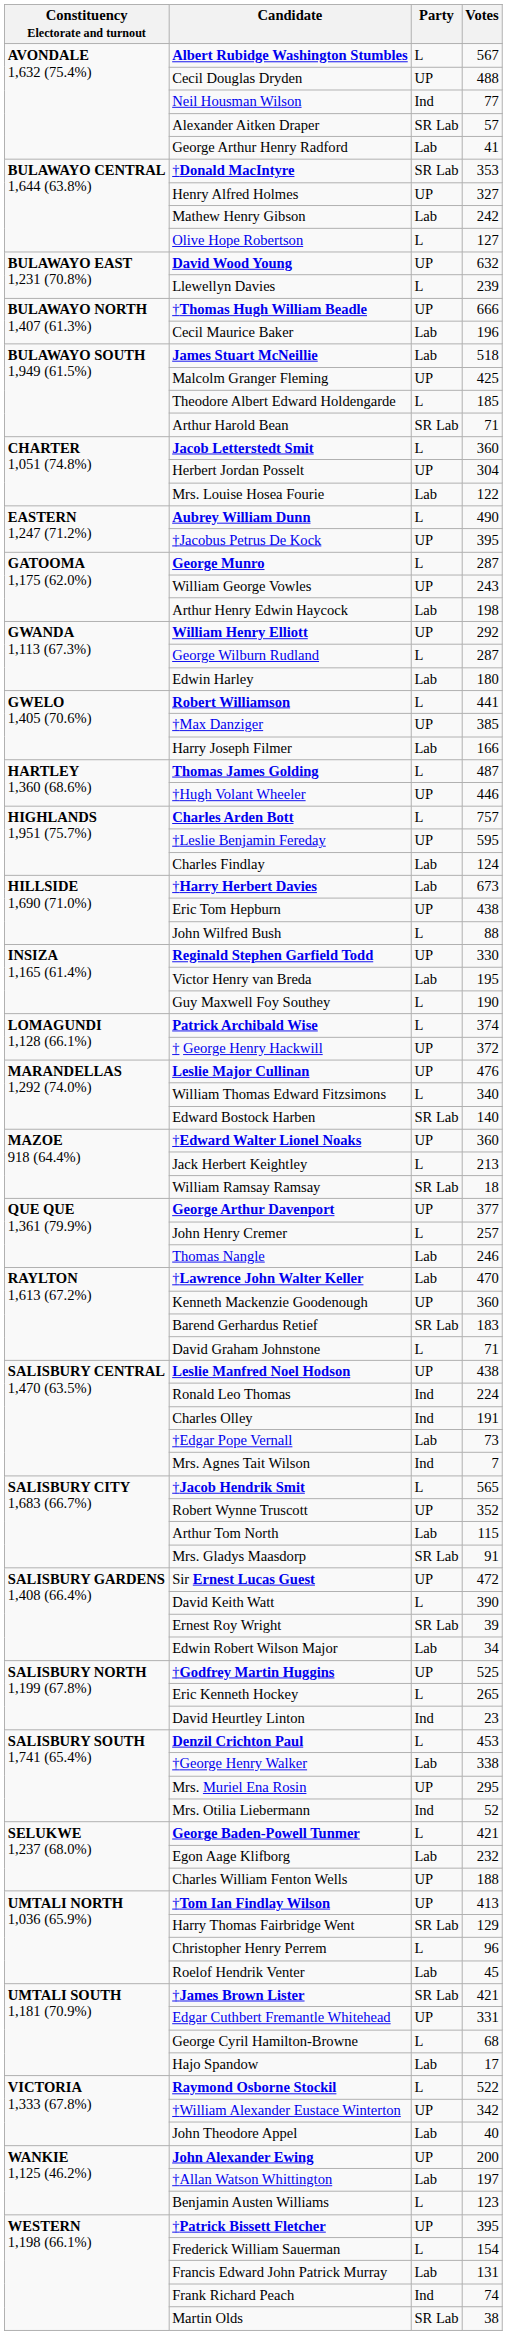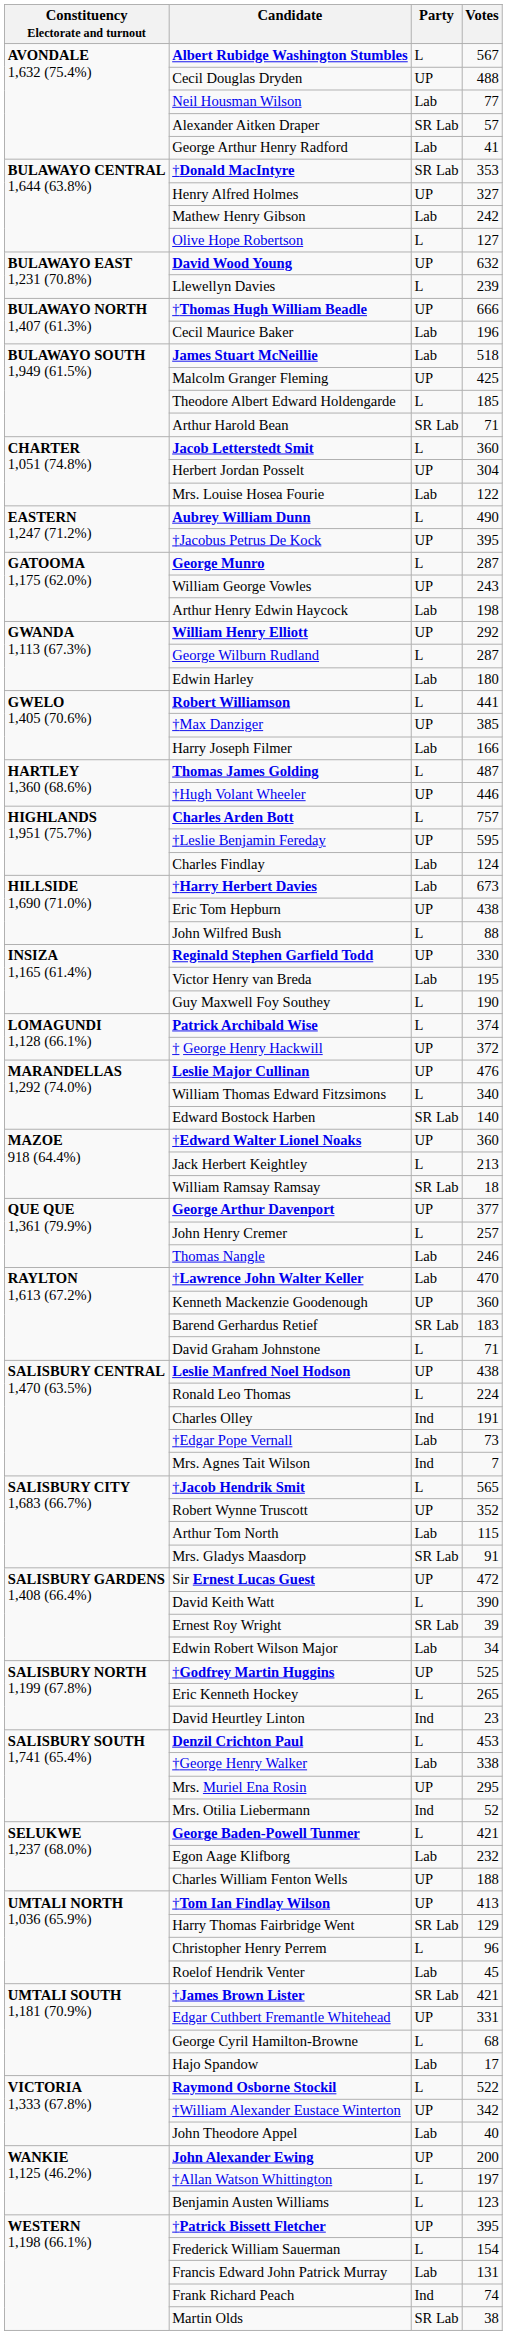 <table class="wikitable">
 <tr>
 <th align="left">Constituency<br><small>Electorate and turnout</small></th>
 <th align="center" valign="top">Candidate</th>
 <th align="center" valign="top">Party</th>
 <th align="center" valign="top">Votes</th>
 </tr>
 <tr>
 <td valign="top" rowspan="5"><strong>AVONDALE</strong><br>1,632 (75.4%)</td>
 <td align="left"><strong><a href='#'>Albert Rubidge Washington Stumbles</a></strong></td>
 <td align="left">L</td>
 <td align="right">567</td>
 </tr>
 <tr>
 <td align="left">Cecil Douglas Dryden</td>
 <td align="left">UP</td>
 <td align="right">488</td>
 </tr>
 <tr>
 <td align="left"><a href='#'>Neil Housman Wilson</a></td>
-<td align="left">Ind</td>
+<td align="left">Lab</td>
 <td align="right">77</td>
 </tr>
 <tr>
 <td align="left">Alexander Aitken Draper</td>
 <td align="left">SR Lab</td>
 <td align="right">57</td>
 </tr>
 <tr>
 <td align="left">George Arthur Henry Radford</td>
 <td align="left">Lab</td>
 <td align="right">41</td>
 </tr>
 <tr>
 <td valign="top" rowspan="4"><strong>BULAWAYO CENTRAL</strong><br>1,644 (63.8%)</td>
 <td align="left"><a href='#'>†</a><a href='#'><strong>Donald MacIntyre</strong></a></td>
 <td align="left">SR Lab</td>
 <td align="right">353</td>
 </tr>
 <tr>
 <td align="left">Henry Alfred Holmes</td>
 <td align="left">UP</td>
 <td align="right">327</td>
 </tr>
 <tr>
 <td align="left">Mathew Henry Gibson</td>
 <td align="left">Lab</td>
 <td align="right">242</td>
 </tr>
 <tr>
 <td align="left"><a href='#'>Olive Hope Robertson</a></td>
 <td align="left">L</td>
 <td align="right">127</td>
 </tr>
 <tr>
 <td valign="top" rowspan="2"><strong>BULAWAYO EAST</strong><br>1,231 (70.8%)</td>
 <td align="left"><strong><a href='#'>David Wood Young</a></strong></td>
 <td align="left">UP</td>
 <td align="right">632</td>
 </tr>
 <tr>
 <td align="left">Llewellyn Davies</td>
 <td align="left">L</td>
 <td align="right">239</td>
 </tr>
 <tr>
 <td valign="top" rowspan="2"><strong>BULAWAYO NORTH</strong><br>1,407 (61.3%)</td>
 <td align="left"><a href='#'>†</a><strong><a href='#'>Thomas Hugh William Beadle</a></strong></td>
 <td align="left">UP</td>
 <td align="right">666</td>
 </tr>
 <tr>
 <td align="left">Cecil Maurice Baker</td>
 <td align="left">Lab</td>
 <td align="right">196</td>
 </tr>
 <tr>
 <td valign="top" rowspan="4"><strong>BULAWAYO SOUTH</strong><br>1,949 (61.5%)</td>
 <td align="left"><strong><a href='#'>James Stuart McNeillie</a></strong></td>
 <td align="left">Lab</td>
 <td align="right">518</td>
 </tr>
 <tr>
 <td align="left">Malcolm Granger Fleming</td>
 <td align="left">UP</td>
 <td align="right">425</td>
 </tr>
 <tr>
 <td align="left">Theodore Albert Edward Holdengarde</td>
 <td align="left">L</td>
 <td align="right">185</td>
 </tr>
 <tr>
 <td align="left">Arthur Harold Bean</td>
 <td align="left">SR Lab</td>
 <td align="right">71</td>
 </tr>
 <tr>
 <td valign="top" rowspan="3"><strong>CHARTER</strong><br>1,051 (74.8%)</td>
 <td align="left"><strong><a href='#'>Jacob Letterstedt Smit</a></strong></td>
 <td align="left">L</td>
 <td align="right">360</td>
 </tr>
 <tr>
 <td align="left">Herbert Jordan Posselt</td>
 <td align="left">UP</td>
 <td align="right">304</td>
 </tr>
 <tr>
 <td align="left">Mrs. Louise Hosea Fourie</td>
 <td align="left">Lab</td>
 <td align="right">122</td>
 </tr>
 <tr>
 <td valign="top" rowspan="2"><strong>EASTERN</strong><br>1,247 (71.2%)</td>
 <td align="left"><strong><a href='#'>Aubrey William Dunn</a></strong></td>
 <td align="left">L</td>
 <td align="right">490</td>
 </tr>
 <tr>
 <td align="left"><a href='#'>†</a><a href='#'>Jacobus Petrus De Kock</a></td>
 <td align="left">UP</td>
 <td align="right">395</td>
 </tr>
 <tr>
 <td valign="top" rowspan="3"><strong>GATOOMA</strong><br>1,175 (62.0%)</td>
 <td align="left"><strong><a href='#'>George Munro</a></strong></td>
 <td align="left">L</td>
 <td align="right">287</td>
 </tr>
 <tr>
 <td align="left">William George Vowles</td>
 <td align="left">UP</td>
 <td align="right">243</td>
 </tr>
 <tr>
 <td align="left">Arthur Henry Edwin Haycock</td>
 <td align="left">Lab</td>
 <td align="right">198</td>
 </tr>
 <tr>
 <td valign="top" rowspan="3"><strong>GWANDA</strong><br>1,113 (67.3%)</td>
 <td align="left"><strong><a href='#'>William Henry Elliott</a></strong></td>
 <td align="left">UP</td>
 <td align="right">292</td>
 </tr>
 <tr>
 <td align="left"><a href='#'>George Wilburn Rudland</a></td>
 <td align="left">L</td>
 <td align="right">287</td>
 </tr>
 <tr>
 <td align="left">Edwin Harley</td>
 <td align="left">Lab</td>
 <td align="right">180</td>
 </tr>
 <tr>
 <td valign="top" rowspan="3"><strong>GWELO</strong><br>1,405 (70.6%)</td>
 <td align="left"><strong><a href='#'>Robert Williamson</a></strong></td>
 <td align="left">L</td>
 <td align="right">441</td>
 </tr>
 <tr>
 <td align="left"><a href='#'>†</a><a href='#'>Max Danziger</a></td>
 <td align="left">UP</td>
 <td align="right">385</td>
 </tr>
 <tr>
 <td align="left">Harry Joseph Filmer</td>
 <td align="left">Lab</td>
 <td align="right">166</td>
 </tr>
 <tr>
 <td valign="top" rowspan="2"><strong>HARTLEY</strong><br>1,360 (68.6%)</td>
 <td align="left"><strong><a href='#'>Thomas James Golding</a></strong></td>
 <td align="left">L</td>
 <td align="right">487</td>
 </tr>
 <tr>
 <td align="left"><a href='#'>†</a><a href='#'>Hugh Volant Wheeler</a></td>
 <td align="left">UP</td>
 <td align="right">446</td>
 </tr>
 <tr>
 <td valign="top" rowspan="3"><strong>HIGHLANDS</strong><br>1,951 (75.7%)</td>
 <td align="left"><strong><a href='#'>Charles Arden Bott</a></strong></td>
 <td align="left">L</td>
 <td align="right">757</td>
 </tr>
 <tr>
 <td align="left"><a href='#'>†</a><a href='#'>Leslie Benjamin Fereday</a></td>
 <td align="left">UP</td>
 <td align="right">595</td>
 </tr>
 <tr>
 <td align="left">Charles Findlay</td>
 <td align="left">Lab</td>
 <td align="right">124</td>
 </tr>
 <tr>
 <td valign="top" rowspan="3"><strong>HILLSIDE</strong><br>1,690 (71.0%)</td>
 <td align="left"><a href='#'>†</a><strong><a href='#'>Harry Herbert Davies</a></strong></td>
 <td align="left">Lab</td>
 <td align="right">673</td>
 </tr>
 <tr>
 <td align="left">Eric Tom Hepburn</td>
 <td align="left">UP</td>
 <td align="right">438</td>
 </tr>
 <tr>
 <td align="left">John Wilfred Bush</td>
 <td align="left">L</td>
 <td align="right">88</td>
 </tr>
 <tr>
 <td valign="top" rowspan="3"><strong>INSIZA</strong><br>1,165 (61.4%)</td>
 <td align="left"><strong><a href='#'>Reginald Stephen Garfield Todd</a></strong></td>
 <td align="left">UP</td>
 <td align="right">330</td>
 </tr>
 <tr>
 <td align="left">Victor Henry van Breda</td>
 <td align="left">Lab</td>
 <td align="right">195</td>
 </tr>
 <tr>
 <td align="left">Guy Maxwell Foy Southey</td>
 <td align="left">L</td>
 <td align="right">190</td>
 </tr>
 <tr>
 <td valign="top" rowspan="2"><strong>LOMAGUNDI</strong><br>1,128 (66.1%)</td>
 <td align="left"><strong><a href='#'>Patrick Archibald Wise</a></strong></td>
 <td align="left">L</td>
 <td align="right">374</td>
 </tr>
 <tr>
 <td align="left"><a href='#'>†</a> <a href='#'>George Henry Hackwill</a></td>
 <td align="left">UP</td>
 <td align="right">372</td>
 </tr>
 <tr>
 <td valign="top" rowspan="3"><strong>MARANDELLAS</strong><br>1,292 (74.0%)</td>
 <td align="left"><strong><a href='#'>Leslie Major Cullinan</a></strong></td>
 <td align="left">UP</td>
 <td align="right">476</td>
 </tr>
 <tr>
 <td align="left">William Thomas Edward Fitzsimons</td>
 <td align="left">L</td>
 <td align="right">340</td>
 </tr>
 <tr>
 <td align="left">Edward Bostock Harben</td>
 <td align="left">SR Lab</td>
 <td align="right">140</td>
 </tr>
 <tr>
 <td valign="top" rowspan="3"><strong>MAZOE</strong><br>918 (64.4%)</td>
 <td align="left"><a href='#'>†</a><strong><a href='#'>Edward Walter Lionel Noaks</a></strong></td>
 <td align="left">UP</td>
 <td align="right">360</td>
 </tr>
 <tr>
 <td align="left">Jack Herbert Keightley</td>
 <td align="left">L</td>
 <td align="right">213</td>
 </tr>
 <tr>
 <td align="left">William Ramsay Ramsay</td>
 <td align="left">SR Lab</td>
 <td align="right">18</td>
 </tr>
 <tr>
 <td valign="top" rowspan="3"><strong>QUE QUE</strong><br>1,361 (79.9%)</td>
 <td align="left"><strong><a href='#'>George Arthur Davenport</a></strong></td>
 <td align="left">UP</td>
 <td align="right">377</td>
 </tr>
 <tr>
 <td align="left">John Henry Cremer</td>
 <td align="left">L</td>
 <td align="right">257</td>
 </tr>
 <tr>
 <td align="left"><a href='#'>Thomas Nangle</a></td>
 <td align="left">Lab</td>
 <td align="right">246</td>
 </tr>
 <tr>
 <td valign="top" rowspan="4"><strong>RAYLTON</strong><br>1,613 (67.2%)</td>
 <td align="left"><a href='#'>†</a><strong><a href='#'>Lawrence John Walter Keller</a></strong></td>
 <td align="left">Lab</td>
 <td align="right">470</td>
 </tr>
 <tr>
 <td align="left">Kenneth Mackenzie Goodenough</td>
 <td align="left">UP</td>
 <td align="right">360</td>
 </tr>
 <tr>
 <td align="left">Barend Gerhardus Retief</td>
 <td align="left">SR Lab</td>
 <td align="right">183</td>
 </tr>
 <tr>
 <td align="left">David Graham Johnstone</td>
 <td align="left">L</td>
 <td align="right">71</td>
 </tr>
 <tr>
 <td valign="top" rowspan="5"><strong>SALISBURY CENTRAL</strong><br>1,470 (63.5%)</td>
 <td align="left"><strong><a href='#'>Leslie Manfred Noel Hodson</a></strong></td>
 <td align="left">UP</td>
 <td align="right">438</td>
 </tr>
 <tr>
 <td align="left">Ronald Leo Thomas</td>
-<td align="left">Ind</td>
+<td align="left">L</td>
 <td align="right">224</td>
 </tr>
 <tr>
 <td align="left">Charles Olley</td>
 <td align="left">Ind</td>
 <td align="right">191</td>
 </tr>
 <tr>
 <td align="left"><a href='#'>†</a><a href='#'>Edgar Pope Vernall</a></td>
 <td align="left">Lab</td>
 <td align="right">73</td>
 </tr>
 <tr>
 <td align="left">Mrs. Agnes Tait Wilson</td>
 <td align="left">Ind</td>
 <td align="right">7</td>
 </tr>
 <tr>
 <td valign="top" rowspan="4"><strong>SALISBURY CITY</strong><br>1,683 (66.7%)</td>
 <td align="left"><a href='#'>†</a><strong><a href='#'>Jacob Hendrik Smit</a></strong></td>
 <td align="left">L</td>
 <td align="right">565</td>
 </tr>
 <tr>
 <td align="left">Robert Wynne Truscott</td>
 <td align="left">UP</td>
 <td align="right">352</td>
 </tr>
 <tr>
 <td align="left">Arthur Tom North</td>
 <td align="left">Lab</td>
 <td align="right">115</td>
 </tr>
 <tr>
 <td align="left">Mrs. Gladys Maasdorp</td>
 <td align="left">SR Lab</td>
 <td align="right">91</td>
 </tr>
 <tr>
 <td valign="top" rowspan="4"><strong>SALISBURY GARDENS</strong><br>1,408 (66.4%)</td>
 <td align="left">Sir <strong><a href='#'>Ernest Lucas Guest</a></strong></td>
 <td align="left">UP</td>
 <td align="right">472</td>
 </tr>
 <tr>
 <td align="left">David Keith Watt</td>
 <td align="left">L</td>
 <td align="right">390</td>
 </tr>
 <tr>
 <td align="left">Ernest Roy Wright</td>
 <td align="left">SR Lab</td>
 <td align="right">39</td>
 </tr>
 <tr>
 <td align="left">Edwin Robert Wilson Major</td>
 <td align="left">Lab</td>
 <td align="right">34</td>
 </tr>
 <tr>
 <td valign="top" rowspan="3"><strong>SALISBURY NORTH</strong><br>1,199 (67.8%)</td>
 <td align="left"><a href='#'>†</a><strong><a href='#'>Godfrey Martin Huggins</a></strong></td>
 <td align="left">UP</td>
 <td align="right">525</td>
 </tr>
 <tr>
 <td align="left">Eric Kenneth Hockey</td>
 <td align="left">L</td>
 <td align="right">265</td>
 </tr>
 <tr>
 <td align="left">David Heurtley Linton</td>
 <td align="left">Ind</td>
 <td align="right">23</td>
 </tr>
 <tr>
 <td valign="top" rowspan="4"><strong>SALISBURY SOUTH</strong><br>1,741 (65.4%)</td>
 <td align="left"><strong><a href='#'>Denzil Crichton Paul</a></strong></td>
 <td align="left">L</td>
 <td align="right">453</td>
 </tr>
 <tr>
 <td align="left"><a href='#'>†</a><a href='#'>George Henry Walker</a></td>
 <td align="left">Lab</td>
 <td align="right">338</td>
 </tr>
 <tr>
 <td align="left">Mrs. <a href='#'>Muriel Ena Rosin</a></td>
 <td align="left">UP</td>
 <td align="right">295</td>
 </tr>
 <tr>
 <td align="left">Mrs. Otilia Liebermann</td>
 <td align="left">Ind</td>
 <td align="right">52</td>
 </tr>
 <tr>
 <td valign="top" rowspan="3"><strong>SELUKWE</strong><br>1,237 (68.0%)</td>
 <td align="left"><strong><a href='#'>George Baden-Powell Tunmer</a></strong></td>
 <td align="left">L</td>
 <td align="right">421</td>
 </tr>
 <tr>
 <td align="left">Egon Aage Klifborg</td>
 <td align="left">Lab</td>
 <td align="right">232</td>
 </tr>
 <tr>
 <td align="left">Charles William Fenton Wells</td>
 <td align="left">UP</td>
 <td align="right">188</td>
 </tr>
 <tr>
 <td valign="top" rowspan="4"><strong>UMTALI NORTH</strong><br>1,036 (65.9%)</td>
 <td align="left"><a href='#'>†</a><strong><a href='#'>Tom Ian Findlay Wilson</a></strong></td>
 <td align="left">UP</td>
 <td align="right">413</td>
 </tr>
 <tr>
 <td align="left">Harry Thomas Fairbridge Went</td>
 <td align="left">SR Lab</td>
 <td align="right">129</td>
 </tr>
 <tr>
 <td align="left">Christopher Henry Perrem</td>
 <td align="left">L</td>
 <td align="right">96</td>
 </tr>
 <tr>
 <td align="left">Roelof Hendrik Venter</td>
 <td align="left">Lab</td>
 <td align="right">45</td>
 </tr>
 <tr>
 <td valign="top" rowspan="4"><strong>UMTALI SOUTH</strong><br>1,181 (70.9%)</td>
 <td align="left"><a href='#'>†</a><strong><a href='#'>James Brown Lister</a></strong></td>
 <td align="left">SR Lab</td>
 <td align="right">421</td>
 </tr>
 <tr>
 <td align="left"><a href='#'>Edgar Cuthbert Fremantle Whitehead</a></td>
 <td align="left">UP</td>
 <td align="right">331</td>
 </tr>
 <tr>
 <td align="left">George Cyril Hamilton-Browne</td>
 <td align="left">L</td>
 <td align="right">68</td>
 </tr>
 <tr>
 <td align="left">Hajo Spandow</td>
 <td align="left">Lab</td>
 <td align="right">17</td>
 </tr>
 <tr>
 <td valign="top" rowspan="3"><strong>VICTORIA</strong><br>1,333 (67.8%)</td>
 <td align="left"><strong><a href='#'>Raymond Osborne Stockil</a></strong></td>
 <td align="left">L</td>
 <td align="right">522</td>
 </tr>
 <tr>
 <td align="left"><a href='#'>†</a><a href='#'>William Alexander Eustace Winterton</a></td>
 <td align="left">UP</td>
 <td align="right">342</td>
 </tr>
 <tr>
 <td align="left">John Theodore Appel</td>
 <td align="left">Lab</td>
 <td align="right">40</td>
 </tr>
 <tr>
 <td valign="top" rowspan="3"><strong>WANKIE</strong><br>1,125 (46.2%)</td>
 <td align="left"><strong><a href='#'>John Alexander Ewing</a></strong></td>
 <td align="left">UP</td>
 <td align="right">200</td>
 </tr>
 <tr>
 <td align="left"><a href='#'>†</a><a href='#'>Allan Watson Whittington</a></td>
-<td align="left">Lab</td>
+<td align="left">L</td>
 <td align="right">197</td>
 </tr>
 <tr>
 <td align="left">Benjamin Austen Williams</td>
 <td align="left">L</td>
 <td align="right">123</td>
 </tr>
 <tr>
 <td valign="top" rowspan="5"><strong>WESTERN</strong><br>1,198 (66.1%)</td>
 <td align="left"><a href='#'>†</a><strong><a href='#'>Patrick Bissett Fletcher</a></strong></td>
 <td align="left">UP</td>
 <td align="right">395</td>
 </tr>
 <tr>
 <td align="left">Frederick William Sauerman</td>
 <td align="left">L</td>
 <td align="right">154</td>
 </tr>
 <tr>
 <td align="left">Francis Edward John Patrick Murray</td>
 <td align="left">Lab</td>
 <td align="right">131</td>
 </tr>
 <tr>
 <td align="left">Frank Richard Peach</td>
 <td align="left">Ind</td>
 <td align="right">74</td>
 </tr>
 <tr>
 <td align="left">Martin Olds</td>
 <td align="left">SR Lab</td>
 <td align="right">38</td>
 </tr>
 </table>
